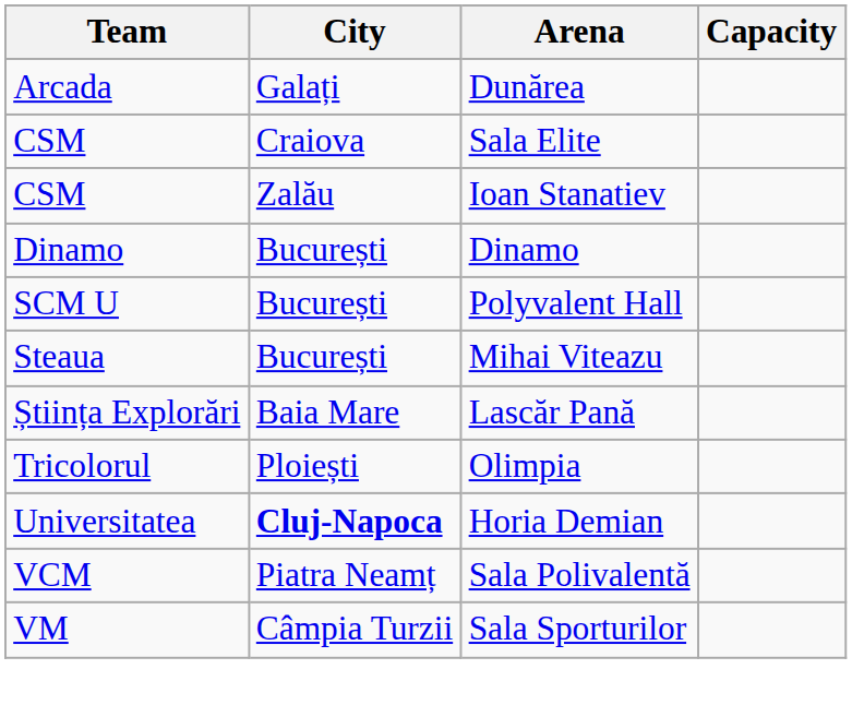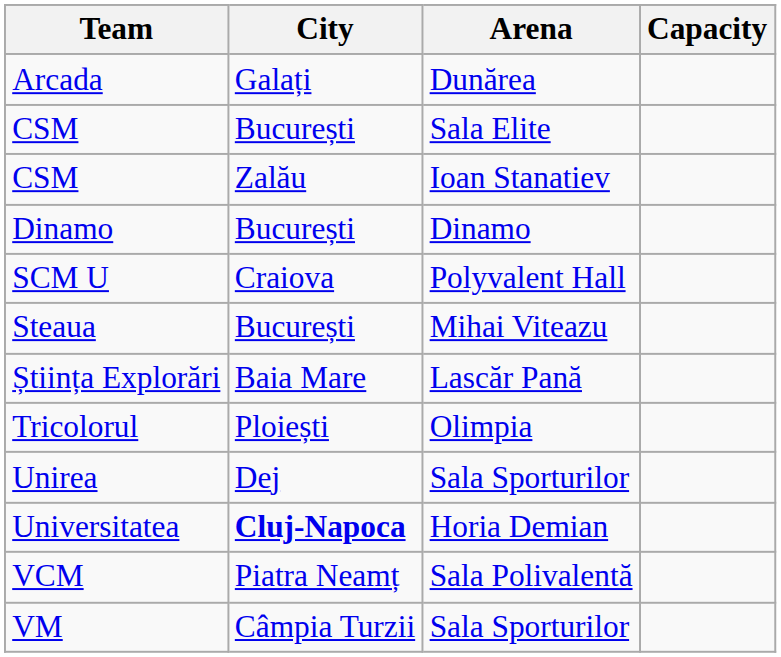 <table class="wikitable sortable">
 <tr>
 <th>Team</th>
 <th>City</th>
 <th>Arena</th>
 <th>Capacity</th>
 </tr>
 <tr>
 <td><a href='#'>Arcada</a></td>
 <td><a href='#'>Galați</a></td>
 <td><a href='#'>Dunărea</a></td>
 <td></td>
 </tr>
 <tr>
 <td><a href='#'>CSM</a></td>
-<td><a href='#'>Craiova</a></td>
+<td><a href='#'>București</a></td>
 <td><a href='#'>Sala Elite</a></td>
 <td></td>
 </tr>
 <tr>
 <td><a href='#'>CSM</a></td>
 <td><a href='#'>Zalău</a></td>
 <td><a href='#'>Ioan Stanatiev</a></td>
 <td></td>
 </tr>
 <tr>
 <td><a href='#'>Dinamo</a></td>
 <td><a href='#'>București</a></td>
 <td><a href='#'>Dinamo</a></td>
 <td></td>
 </tr>
 <tr>
 <td><a href='#'>SCM U</a></td>
-<td><a href='#'>București</a></td>
+<td><a href='#'>Craiova</a></td>
 <td><a href='#'>Polyvalent Hall</a></td>
 <td></td>
 </tr>
 <tr>
 <td><a href='#'>Steaua</a></td>
 <td><a href='#'>București</a></td>
 <td><a href='#'>Mihai Viteazu</a></td>
 <td></td>
 </tr>
 <tr>
 <td><a href='#'>Știința Explorări</a></td>
 <td><a href='#'>Baia Mare</a></td>
 <td><a href='#'>Lascăr Pană</a></td>
 <td></td>
 </tr>
 <tr>
 <td><a href='#'>Tricolorul</a></td>
 <td><a href='#'>Ploiești</a></td>
 <td><a href='#'>Olimpia</a></td>
 <td></td>
 </tr>
 <tr>
+<td><a href='#'>Unirea</a></td>
+<td><a href='#'>Dej</a></td>
+<td><a href='#'>Sala Sporturilor</a></td>
+<td></td>
+</tr>
+<tr>
 <td><a href='#'>Universitatea</a></td>
 <td><strong><a href='#'>Cluj-Napoca</a></strong></td>
 <td><a href='#'>Horia Demian</a></td>
 <td></td>
 </tr>
 <tr>
 <td><a href='#'>VCM</a></td>
 <td><a href='#'>Piatra Neamț</a></td>
 <td><a href='#'>Sala Polivalentă</a></td>
 <td></td>
 </tr>
 <tr>
 <td><a href='#'>VM</a></td>
 <td><a href='#'>Câmpia Turzii</a></td>
 <td><a href='#'>Sala Sporturilor</a></td>
 <td></td>
 </tr>
 </table>
